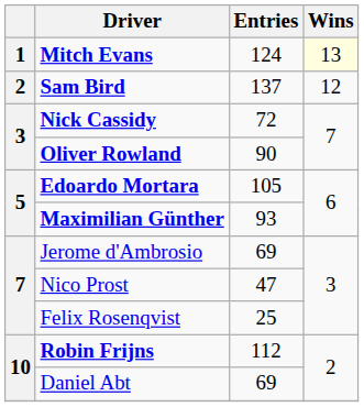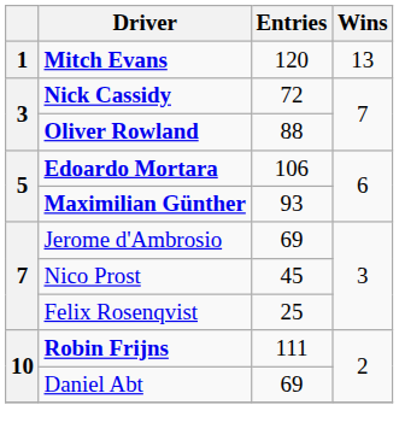 <table class="wikitable" style="text-align:center">
 <tr>
 <th></th>
 <th>Driver</th>
 <th>Entries</th>
 <th>Wins</th>
 </tr>
 <tr>
 <th>1</th>
 <td align=left> <strong><a href='#'>Mitch Evans</a></strong></td>
-<td>124</td>
-<td style="background: lightyellow;">13</td>
-</tr>
-<tr>
-<th>2</th>
-<td align=left> <strong><a href='#'>Sam Bird</a></strong></td>
-<td>137</td>
-<td>12</td>
+<td>120</td>
+<td>13</td>
 </tr>
 <tr>
 <th rowspan=2>3</th>
 <td align=left> <strong><a href='#'>Nick Cassidy</a></strong></td>
 <td>72</td>
 <td rowspan=2>7</td>
 </tr>
 <tr>
 <td align=left> <strong><a href='#'>Oliver Rowland</a></strong></td>
-<td>90</td>
+<td>88</td>
 </tr>
 <tr>
 <th rowspan=2>5</th>
 <td align=left> <strong><a href='#'>Edoardo Mortara</a></strong></td>
-<td>105</td>
+<td>106</td>
 <td rowspan=2>6</td>
 </tr>
 <tr>
 <td align="left"> <strong><a href='#'>Maximilian Günther</a></strong></td>
 <td>93</td>
 </tr>
 <tr>
 <th rowspan=3>7</th>
 <td align=left> <a href='#'>Jerome d'Ambrosio</a></td>
 <td>69</td>
 <td rowspan=3>3</td>
 </tr>
 <tr>
 <td align=left> <a href='#'>Nico Prost</a></td>
-<td>47</td>
+<td>45</td>
 </tr>
 <tr>
 <td align=left> <a href='#'>Felix Rosenqvist</a></td>
 <td>25</td>
 </tr>
 <tr>
 <th rowspan=2>10</th>
 <td align=left> <strong><a href='#'>Robin Frijns</a></strong></td>
-<td>112</td>
+<td>111</td>
 <td rowspan=2>2</td>
 </tr>
 <tr>
 <td align=left> <a href='#'>Daniel Abt</a></td>
 <td>69</td>
 </tr>
 <tr>
 </tr>
 </table>
